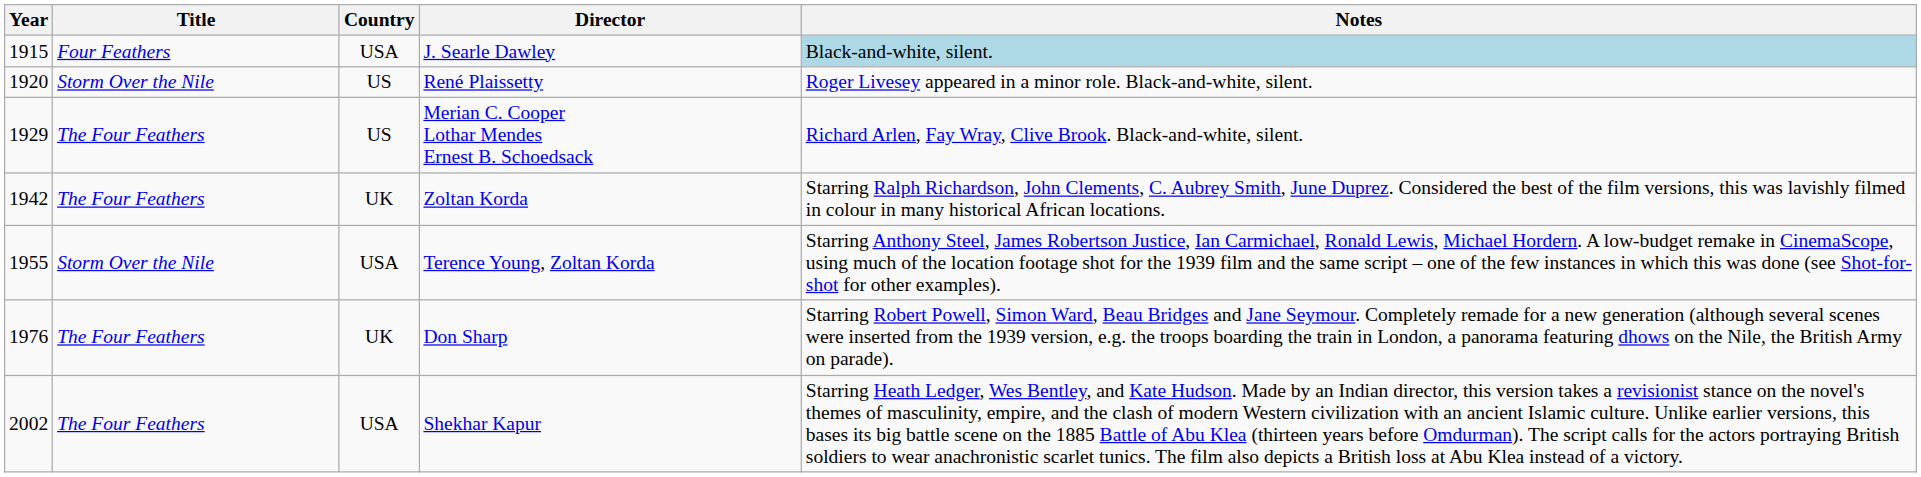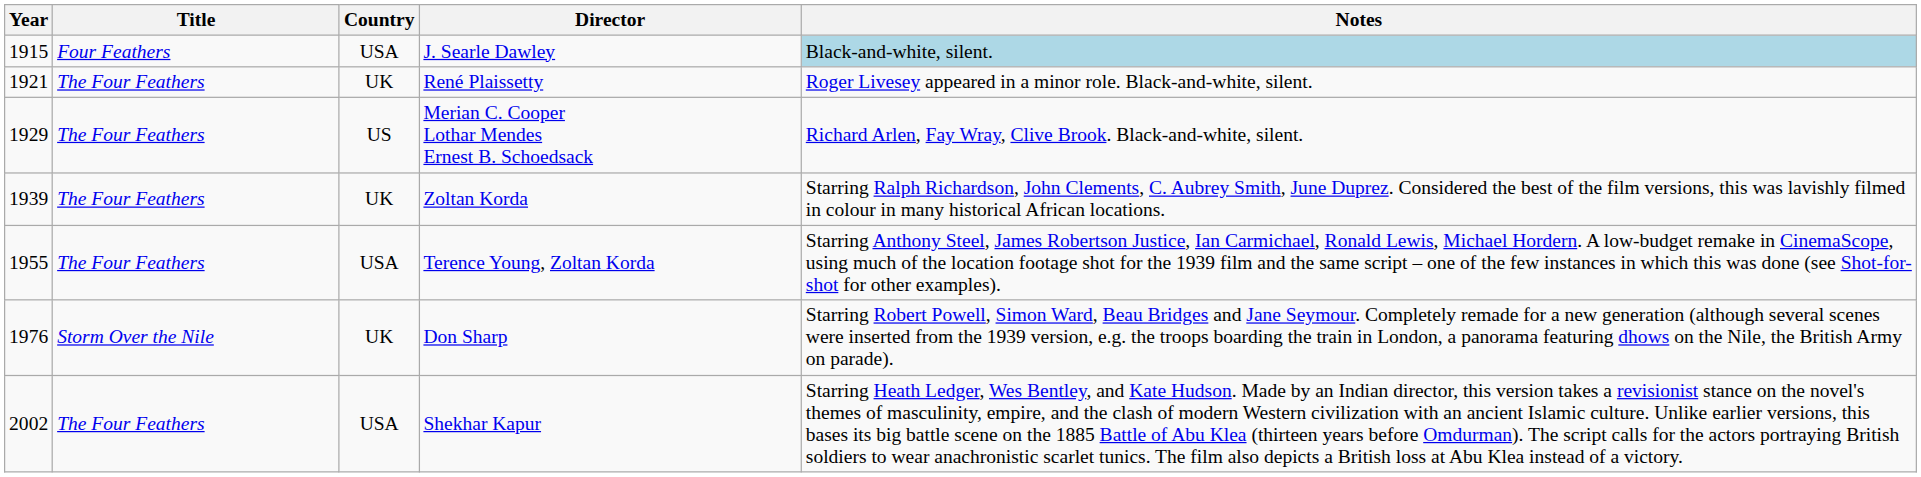 <table class="wikitable" style="width:99%;">
 <tr>
 <th>Year</th>
 <th style="width:15%;">Title</th>
 <th>Country</th>
 <th style="width:20%;">Director</th>
 <th>Notes</th>
 </tr>
 <tr>
 <td>1915</td>
 <td><em><a href='#'>Four Feathers</a></em></td>
 <td align=center>USA</td>
 <td><a href='#'>J. Searle Dawley</a></td>
 <td style="background: lightblue;">Black-and-white, silent.</td>
 </tr>
 <tr>
-<td>1920</td>
-<td><em><a href='#'>Storm Over the Nile</a></em></td>
-<td align=center>US</td>
+<td>1921</td>
+<td><a href='#'><em>The Four Feathers</em></a></td>
+<td align=center>UK</td>
 <td><a href='#'>René Plaissetty</a></td>
 <td><a href='#'>Roger Livesey</a> appeared in a minor role. Black-and-white, silent.</td>
 </tr>
 <tr>
 <td>1929</td>
 <td><a href='#'><em>The Four Feathers</em></a></td>
 <td align=center>US</td>
 <td><a href='#'>Merian C. Cooper</a><br><a href='#'>Lothar Mendes</a><br><a href='#'>Ernest B. Schoedsack</a></td>
 <td><a href='#'>Richard Arlen</a>, <a href='#'>Fay Wray</a>, <a href='#'>Clive Brook</a>. Black-and-white, silent.</td>
 </tr>
 <tr>
-<td>1942</td>
+<td>1939</td>
 <td><a href='#'><em>The Four Feathers</em></a></td>
 <td align=center>UK</td>
 <td><a href='#'>Zoltan Korda</a></td>
 <td>Starring <a href='#'>Ralph Richardson</a>, <a href='#'>John Clements</a>, <a href='#'>C. Aubrey Smith</a>, <a href='#'>June Duprez</a>. Considered the best of the film versions, this was lavishly filmed in colour in many historical African locations.</td>
 </tr>
 <tr>
 <td>1955</td>
-<td><em><a href='#'>Storm Over the Nile</a></em></td>
+<td><a href='#'><em>The Four Feathers</em></a></td>
 <td align=center>USA</td>
 <td><a href='#'>Terence Young</a>, <a href='#'>Zoltan Korda</a></td>
 <td>Starring <a href='#'>Anthony Steel</a>, <a href='#'>James Robertson Justice</a>, <a href='#'>Ian Carmichael</a>, <a href='#'>Ronald Lewis</a>, <a href='#'>Michael Hordern</a>. A low-budget remake in <a href='#'>CinemaScope</a>, using much of the location footage shot for the 1939 film and the same script – one of the few instances in which this was done (see <a href='#'>Shot-for-shot</a> for other examples).</td>
 </tr>
 <tr>
 <td>1976</td>
-<td><a href='#'><em>The Four Feathers</em></a></td>
+<td><em><a href='#'>Storm Over the Nile</a></em></td>
 <td align=center>UK</td>
 <td><a href='#'>Don Sharp</a></td>
 <td>Starring <a href='#'>Robert Powell</a>, <a href='#'>Simon Ward</a>, <a href='#'>Beau Bridges</a> and <a href='#'>Jane Seymour</a>. Completely remade for a new generation (although several scenes were inserted from the 1939 version, e.g. the troops boarding the train in London, a panorama featuring <a href='#'>dhows</a> on the Nile, the British Army on parade).</td>
 </tr>
 <tr>
 <td>2002</td>
 <td><a href='#'><em>The Four Feathers</em></a></td>
 <td align=center>USA</td>
 <td><a href='#'>Shekhar Kapur</a></td>
 <td>Starring <a href='#'>Heath Ledger</a>, <a href='#'>Wes Bentley</a>, and <a href='#'>Kate Hudson</a>. Made by an Indian director, this version takes a <a href='#'>revisionist</a> stance on the novel's themes of masculinity, empire, and the clash of modern Western civilization with an ancient Islamic culture. Unlike earlier versions, this bases its big battle scene on the 1885 <a href='#'>Battle of Abu Klea</a> (thirteen years before <a href='#'>Omdurman</a>). The script calls for the actors portraying British soldiers to wear anachronistic scarlet tunics. The film also depicts a British loss at Abu Klea instead of a victory.</td>
 </tr>
 </table>
